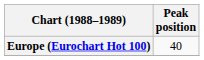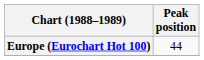 <table class="wikitable sortable plainrowheaders" style="text-align:center">
 <tr>
 <th scope="col">Chart (1988–1989)</th>
 <th scope="col">Peak<br>position</th>
 </tr>
 <tr>
 <th scope="row">Europe (<a href='#'>Eurochart Hot 100</a>)</th>
-<td>40</td>
+<td>44</td>
 </tr>
 <tr>
 </tr>
 <tr>
 </tr>
 <tr>
 </tr>
 </table>
